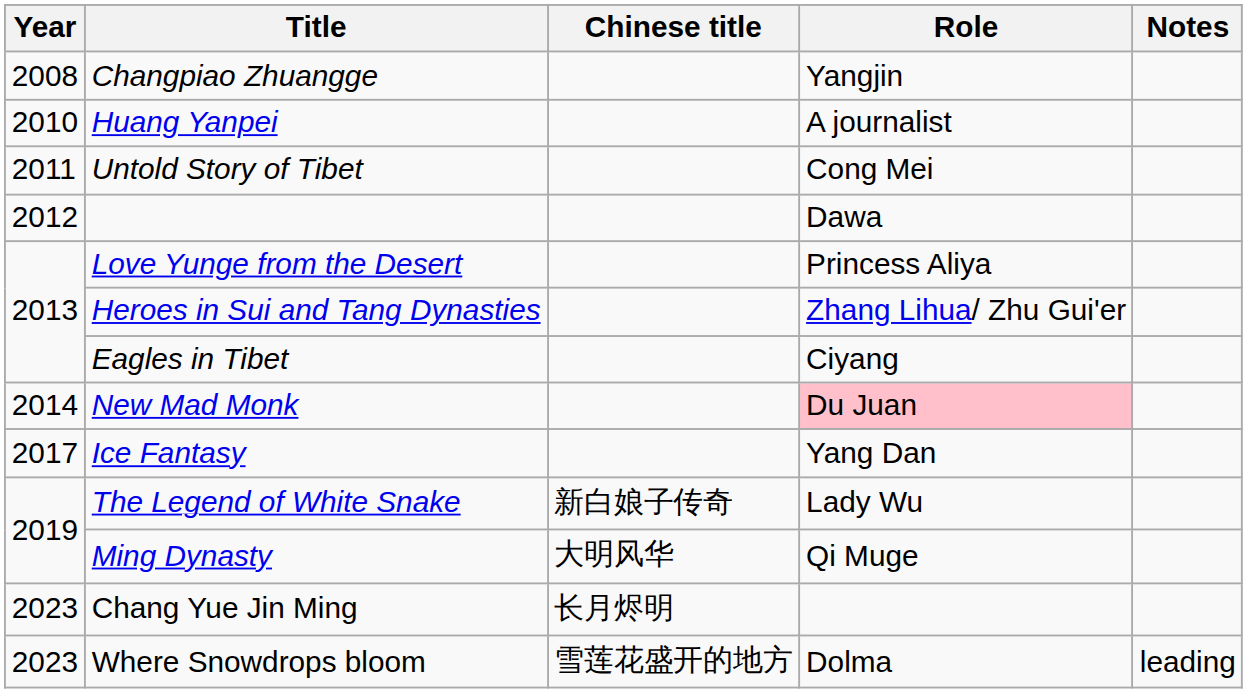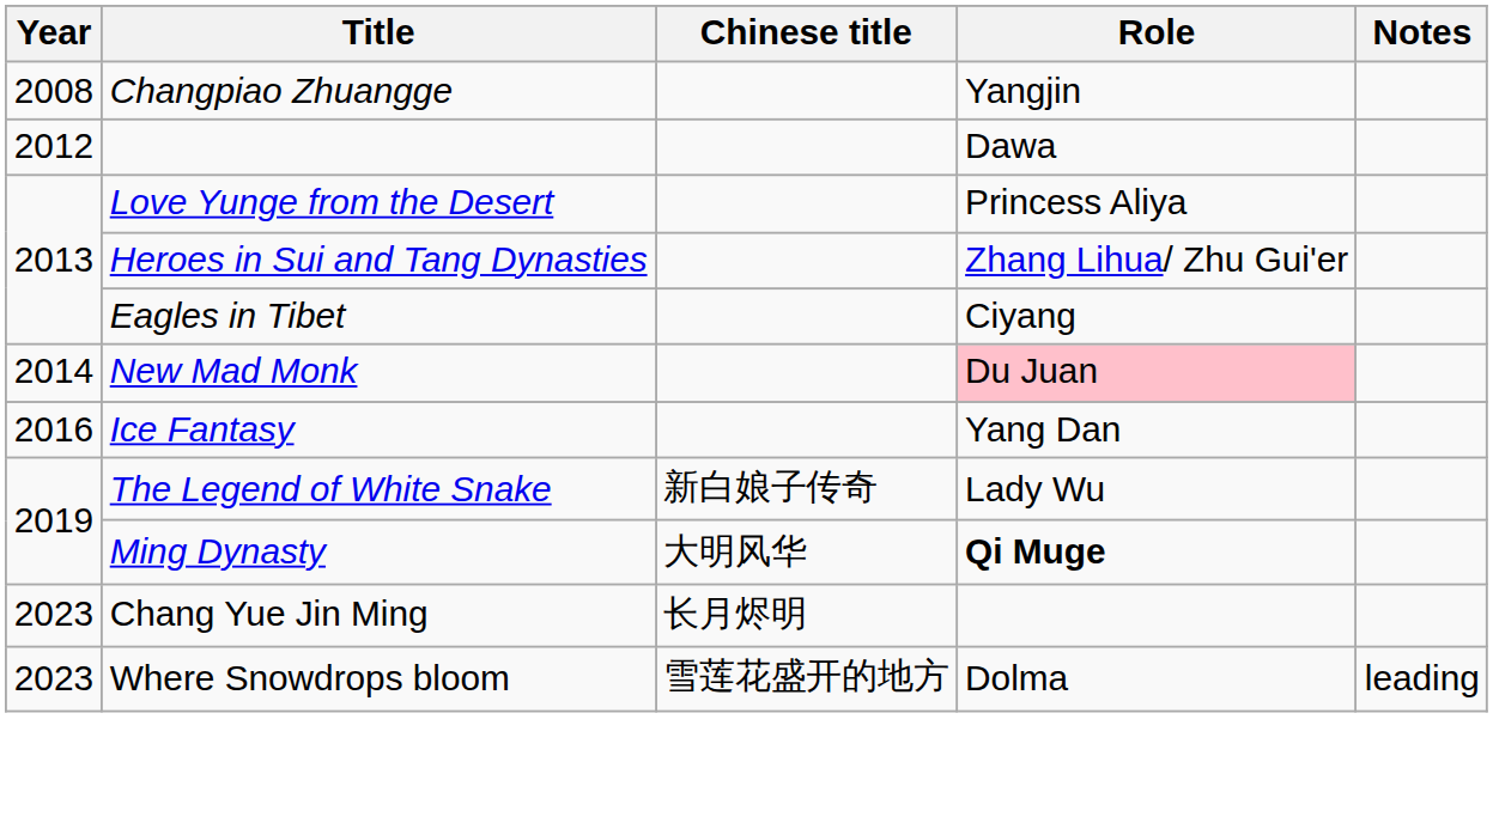 <table class="wikitable">
 <tr>
 <th>Year</th>
 <th>Title</th>
 <th>Chinese title</th>
 <th>Role</th>
 <th>Notes</th>
 </tr>
 <tr>
 <td>2008</td>
 <td><em>Changpiao Zhuangge</em></td>
 <td></td>
 <td>Yangjin</td>
-<td></td>
-</tr>
-<tr>
-<td>2010</td>
-<td><em><a href='#'>Huang Yanpei</a></em></td>
-<td></td>
-<td>A journalist</td>
-<td></td>
-</tr>
-<tr>
-<td>2011</td>
-<td><em>Untold Story of Tibet</em></td>
-<td></td>
-<td>Cong Mei</td>
 <td></td>
 </tr>
 <tr>
 <td>2012</td>
 <td></td>
 <td></td>
 <td>Dawa</td>
 <td></td>
 </tr>
 <tr>
 <td rowspan="3">2013</td>
 <td><em><a href='#'>Love Yunge from the Desert</a></em></td>
 <td></td>
 <td>Princess Aliya</td>
 <td></td>
 </tr>
 <tr>
 <td><em><a href='#'>Heroes in Sui and Tang Dynasties</a></em></td>
 <td></td>
 <td><a href='#'>Zhang Lihua</a>/ Zhu Gui'er</td>
 <td></td>
 </tr>
 <tr>
 <td><em>Eagles in Tibet</em></td>
 <td></td>
 <td>Ciyang</td>
 <td></td>
 </tr>
 <tr>
 <td>2014</td>
 <td><em><a href='#'>New Mad Monk</a></em></td>
 <td></td>
 <td style="background: pink;">Du Juan</td>
 <td></td>
 </tr>
 <tr>
-<td>2017</td>
+<td>2016</td>
 <td><em><a href='#'>Ice Fantasy</a></em></td>
 <td></td>
 <td>Yang Dan</td>
 <td></td>
 </tr>
 <tr>
 <td rowspan=2>2019</td>
 <td><em><a href='#'>The Legend of White Snake</a></em></td>
 <td>新白娘子传奇</td>
 <td>Lady Wu</td>
 <td></td>
 </tr>
 <tr>
 <td><em><a href='#'>Ming Dynasty</a></em></td>
 <td>大明风华</td>
-<td>Qi Muge</td>
+<td><strong>Qi Muge</strong></td>
 <td></td>
 </tr>
 <tr>
 <td>2023</td>
 <td>Chang Yue Jin Ming</td>
 <td>长月烬明</td>
 <td></td>
 <td></td>
 </tr>
 <tr>
 <td>2023</td>
 <td>Where Snowdrops bloom</td>
 <td>雪莲花盛开的地方</td>
 <td>Dolma</td>
 <td>leading</td>
 </tr>
 </table>
